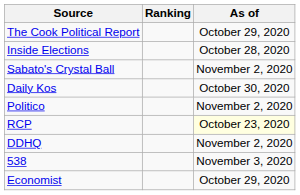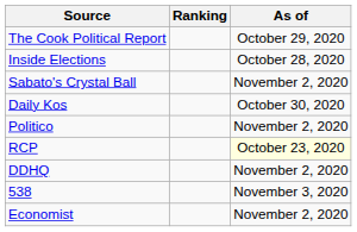 <table class="wikitable" style="text-align:center">
 <tr>
 <th>Source</th>
 <th>Ranking</th>
 <th>As of</th>
 </tr>
 <tr>
 <td align=left><a href='#'>The Cook Political Report</a></td>
 <td></td>
 <td>October 29, 2020</td>
 </tr>
 <tr>
 <td align=left><a href='#'>Inside Elections</a></td>
 <td></td>
 <td>October 28, 2020</td>
 </tr>
 <tr>
 <td align=left><a href='#'>Sabato's Crystal Ball</a></td>
 <td></td>
 <td>November 2, 2020</td>
 </tr>
 <tr>
 <td style="text-align:left;"><a href='#'>Daily Kos</a></td>
 <td></td>
 <td>October 30, 2020</td>
 </tr>
 <tr>
 <td style="text-align:left;"><a href='#'>Politico</a></td>
 <td></td>
 <td>November 2, 2020</td>
 </tr>
 <tr>
 <td style="text-align:left;"><a href='#'>RCP</a></td>
 <td></td>
 <td style="background: lightyellow;">October 23, 2020</td>
 </tr>
 <tr>
 <td style="text-align:left;"><a href='#'>DDHQ</a></td>
 <td></td>
 <td>November 2, 2020</td>
 </tr>
 <tr>
 <td style="text-align:left;"><a href='#'>538</a></td>
 <td></td>
 <td>November 3, 2020</td>
 </tr>
 <tr>
 <td style="text-align:left;"><a href='#'>Economist</a></td>
 <td></td>
-<td>October 29, 2020</td>
+<td>November 2, 2020</td>
 </tr>
 </table>
